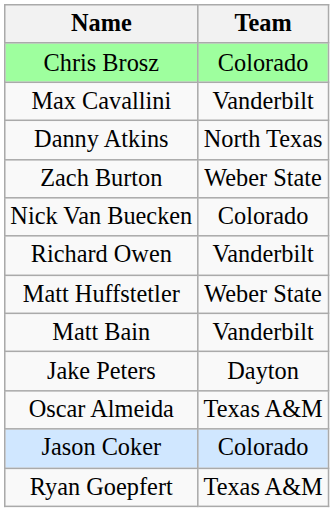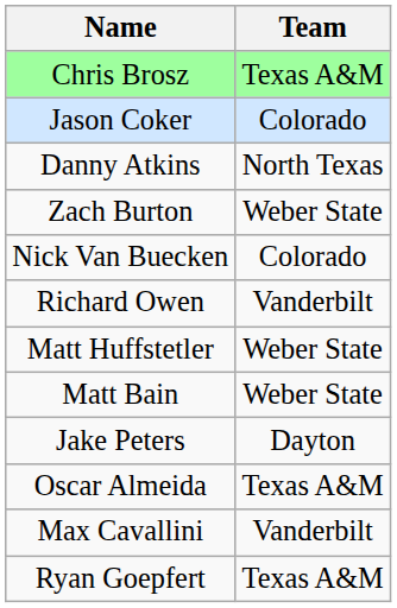 <table class="wikitable" style="text-align:center">
 <tr>
 <th>Name</th>
 <th>Team</th>
 </tr>
 <tr bgcolor="#9eff9e">
 <td>Chris Brosz</td>
+<td>Texas A&M</td>
+</tr>
+<tr style="background:#d0e7ff">
+<td>Jason Coker</td>
 <td>Colorado</td>
-</tr>
-<tr>
-<td>Max Cavallini</td>
-<td>Vanderbilt</td>
 </tr>
 <tr>
 <td>Danny Atkins</td>
 <td>North Texas</td>
 </tr>
 <tr>
 <td>Zach Burton</td>
 <td>Weber State</td>
 </tr>
 <tr>
 <td>Nick Van Buecken</td>
 <td>Colorado</td>
 </tr>
 <tr>
 <td>Richard Owen</td>
 <td>Vanderbilt</td>
 </tr>
 <tr>
 <td>Matt Huffstetler</td>
 <td>Weber State</td>
 </tr>
 <tr>
 <td>Matt Bain</td>
-<td>Vanderbilt</td>
+<td>Weber State</td>
 </tr>
 <tr>
 <td>Jake Peters</td>
 <td>Dayton</td>
 </tr>
 <tr>
 <td>Oscar Almeida</td>
 <td>Texas A&M</td>
 </tr>
-<tr style="background:#d0e7ff">
-<td>Jason Coker</td>
-<td>Colorado</td>
+<tr>
+<td>Max Cavallini</td>
+<td>Vanderbilt</td>
 </tr>
 <tr>
 <td>Ryan Goepfert</td>
 <td>Texas A&M</td>
 </tr>
 </table>
